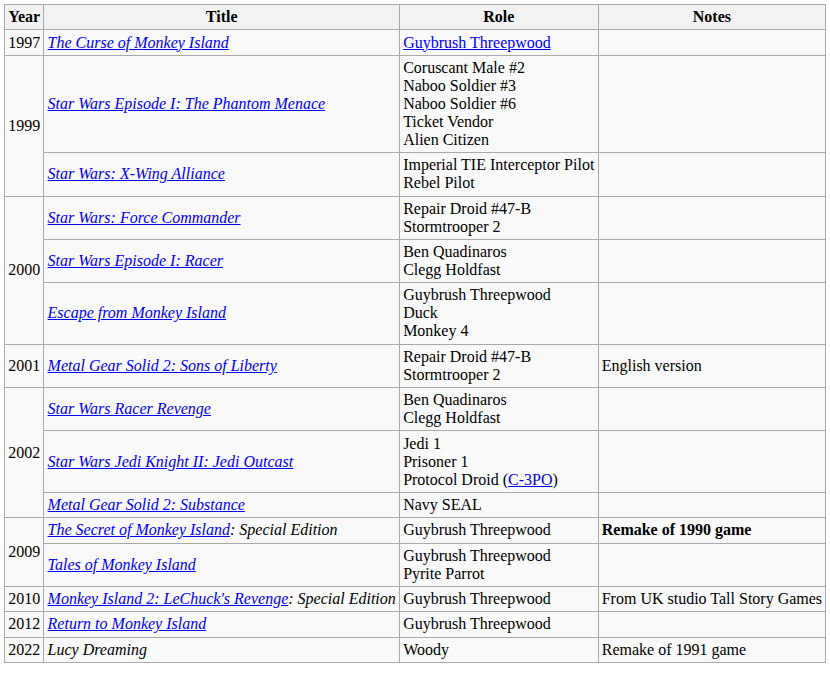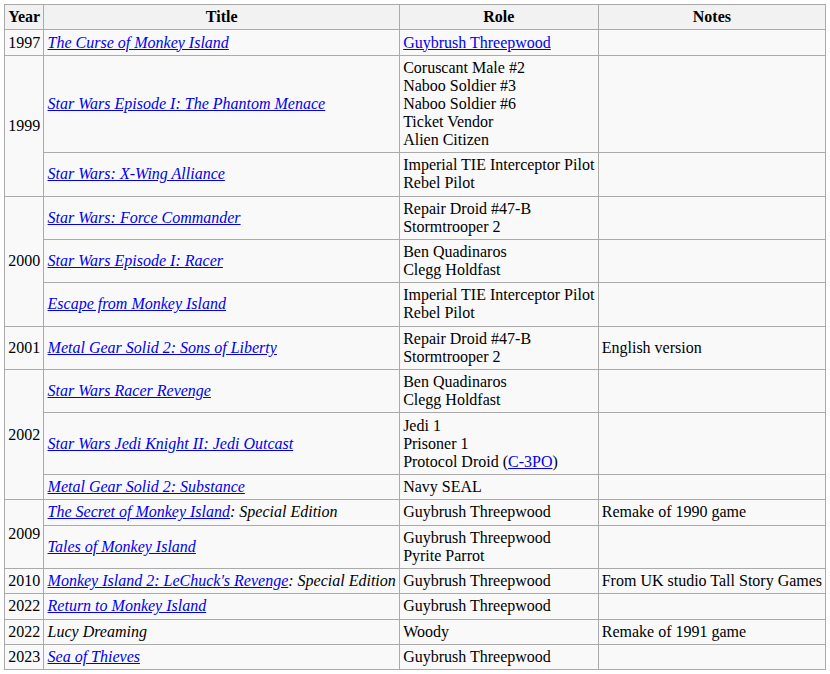 <table class="wikitable sortable">
 <tr>
 <th>Year</th>
 <th>Title</th>
 <th>Role</th>
 <th>Notes</th>
 </tr>
 <tr>
 <td>1997</td>
 <td><em><a href='#'>The Curse of Monkey Island</a></em></td>
 <td><a href='#'>Guybrush Threepwood</a></td>
 <td></td>
 </tr>
 <tr>
 <td rowspan="2">1999</td>
 <td><em><a href='#'>Star Wars Episode I: The Phantom Menace</a></em></td>
 <td>Coruscant Male #2<br>Naboo Soldier #3<br>Naboo Soldier #6<br>Ticket Vendor<br>Alien Citizen</td>
 <td></td>
 </tr>
 <tr>
 <td><em><a href='#'>Star Wars: X-Wing Alliance</a></em></td>
 <td>Imperial TIE Interceptor Pilot<br>Rebel Pilot</td>
 <td></td>
 </tr>
 <tr>
 <td rowspan="3">2000</td>
 <td><em><a href='#'>Star Wars: Force Commander</a></em></td>
 <td>Repair Droid #47-B<br>Stormtrooper 2</td>
 <td></td>
 </tr>
 <tr>
 <td><em><a href='#'>Star Wars Episode I: Racer</a></em></td>
 <td>Ben Quadinaros<br>Clegg Holdfast</td>
 <td></td>
 </tr>
 <tr>
 <td><em><a href='#'>Escape from Monkey Island</a></em></td>
-<td>Guybrush Threepwood<br>Duck<br>Monkey 4</td>
+<td>Imperial TIE Interceptor Pilot<br>Rebel Pilot</td>
 <td></td>
 </tr>
 <tr>
 <td>2001</td>
 <td><em><a href='#'>Metal Gear Solid 2: Sons of Liberty</a></em></td>
 <td>Repair Droid #47-B<br>Stormtrooper 2</td>
 <td>English version</td>
 </tr>
 <tr>
 <td rowspan="3">2002</td>
 <td><em><a href='#'>Star Wars Racer Revenge</a></em></td>
 <td>Ben Quadinaros<br>Clegg Holdfast</td>
 <td></td>
 </tr>
 <tr>
 <td><em><a href='#'>Star Wars Jedi Knight II: Jedi Outcast</a></em></td>
 <td>Jedi 1<br>Prisoner 1<br>Protocol Droid (<a href='#'>C-3PO</a>)</td>
 <td></td>
 </tr>
 <tr>
 <td><em><a href='#'>Metal Gear Solid 2: Substance</a></em></td>
 <td>Navy SEAL</td>
 <td></td>
 </tr>
 <tr>
 <td rowspan="2">2009</td>
 <td><em><a href='#'>The Secret of Monkey Island</a>: Special Edition</em></td>
 <td>Guybrush Threepwood</td>
-<td><strong>Remake of 1990 game</strong></td>
+<td>Remake of 1990 game</td>
 </tr>
 <tr>
 <td><em><a href='#'>Tales of Monkey Island</a></em></td>
 <td>Guybrush Threepwood<br>Pyrite Parrot</td>
 <td></td>
 </tr>
 <tr>
 <td>2010</td>
 <td><em><a href='#'>Monkey Island 2: LeChuck's Revenge</a>: Special Edition</em></td>
 <td>Guybrush Threepwood</td>
 <td>From UK studio Tall Story Games</td>
 </tr>
 <tr>
-<td>2012</td>
+<td>2022</td>
 <td><em><a href='#'>Return to Monkey Island</a></em></td>
 <td>Guybrush Threepwood</td>
 <td></td>
 </tr>
 <tr>
 <td>2022</td>
 <td><em>Lucy Dreaming</em></td>
 <td>Woody</td>
 <td>Remake of 1991 game</td>
 </tr>
+<tr>
+<td>2023</td>
+<td><em><a href='#'>Sea of Thieves</a></em></td>
+<td>Guybrush Threepwood</td>
+<td></td>
+</tr>
 </table>
